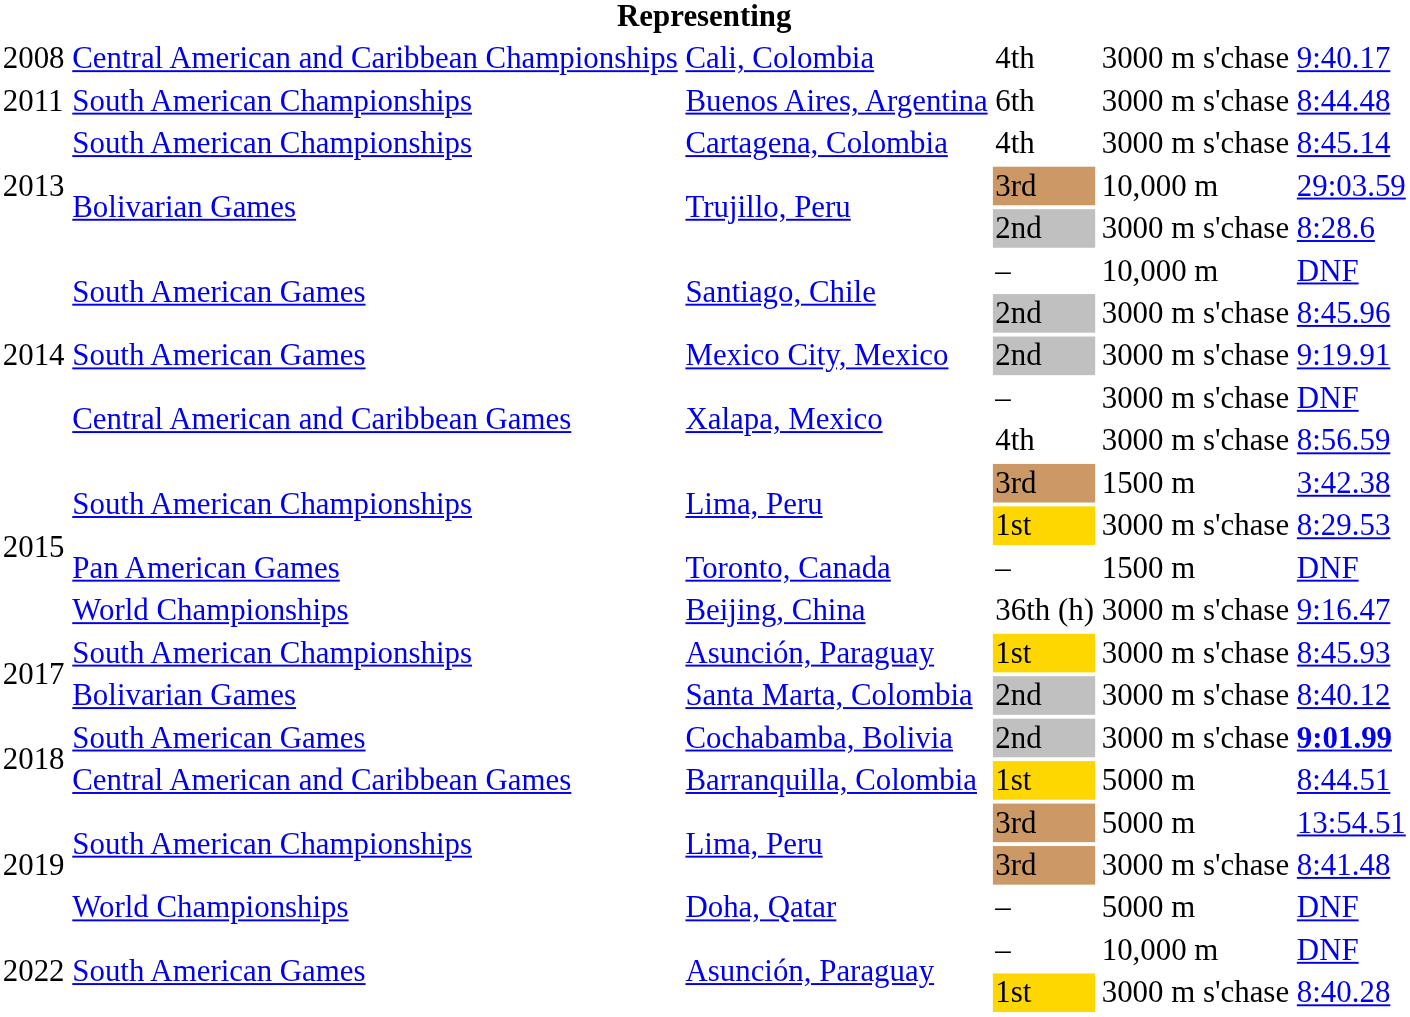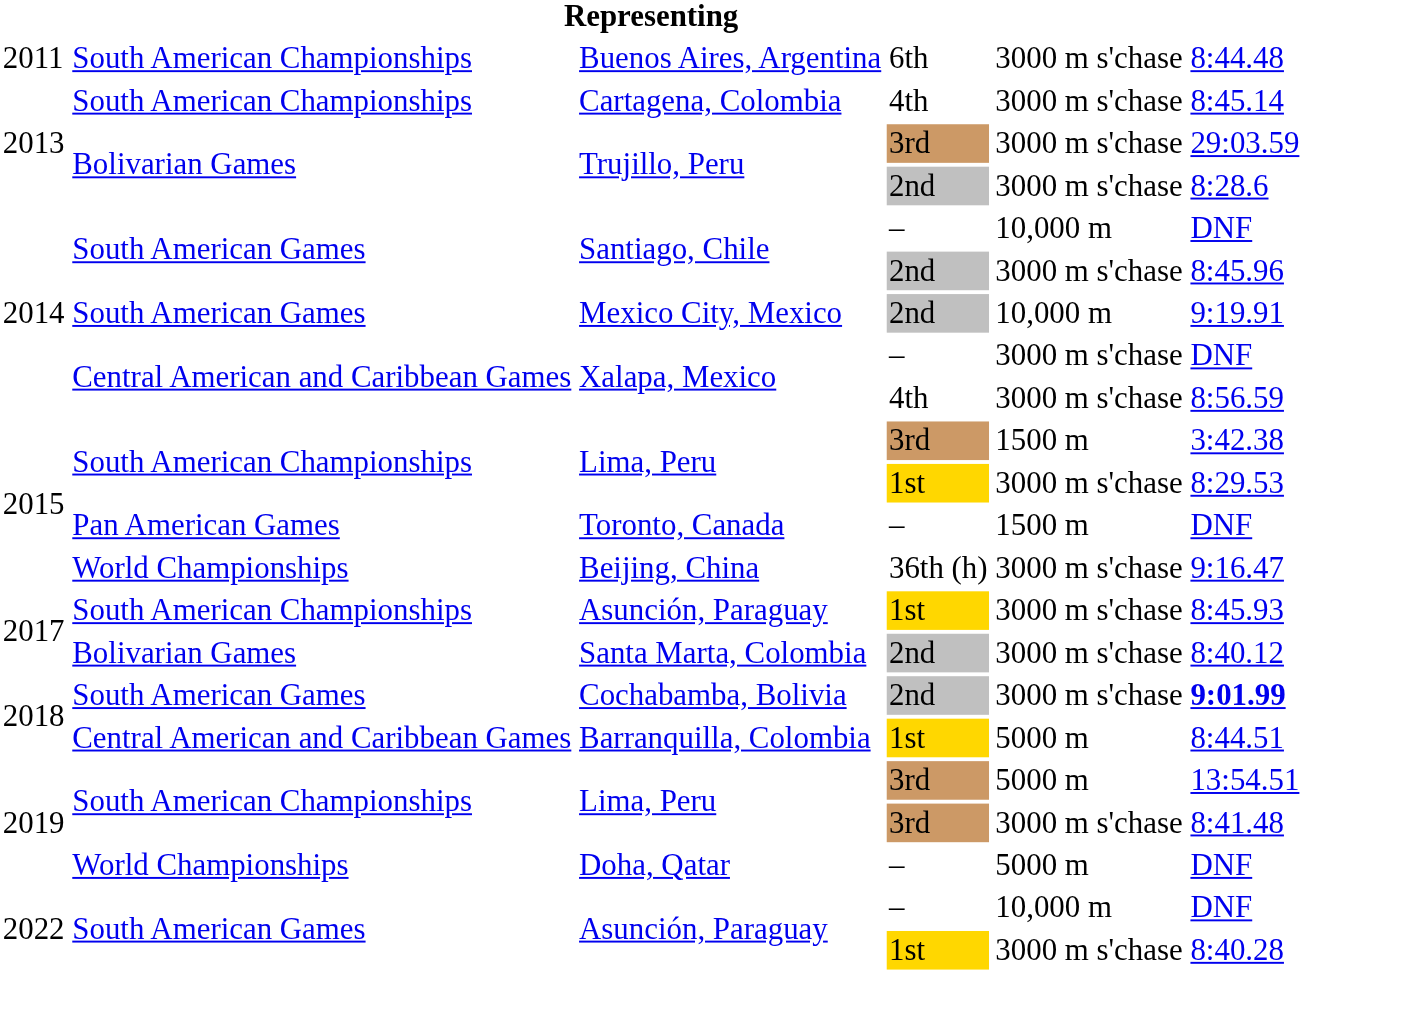 <table>
 <tr>
 <th colspan="6">Representing </th>
-</tr>
-<tr>
-<td>2008</td>
-<td><a href='#'>Central American and Caribbean Championships</a></td>
-<td><a href='#'>Cali, Colombia</a></td>
-<td>4th</td>
-<td>3000 m s'chase</td>
-<td><a href='#'>9:40.17</a></td>
 </tr>
 <tr>
 <td>2011</td>
 <td><a href='#'>South American Championships</a></td>
 <td><a href='#'>Buenos Aires, Argentina</a></td>
 <td>6th</td>
 <td>3000 m s'chase</td>
 <td><a href='#'>8:44.48</a></td>
 </tr>
 <tr>
 <td rowspan=3>2013</td>
 <td><a href='#'>South American Championships</a></td>
 <td><a href='#'>Cartagena, Colombia</a></td>
 <td>4th</td>
 <td>3000 m s'chase</td>
 <td><a href='#'>8:45.14</a></td>
 </tr>
 <tr>
 <td rowspan=2><a href='#'>Bolivarian Games</a></td>
 <td rowspan=2><a href='#'>Trujillo, Peru</a></td>
 <td bgcolor=cc9966>3rd</td>
-<td>10,000 m</td>
+<td>3000 m s'chase</td>
 <td><a href='#'>29:03.59</a></td>
 </tr>
 <tr>
 <td bgcolor=silver>2nd</td>
 <td>3000 m s'chase</td>
 <td><a href='#'>8:28.6</a></td>
 </tr>
 <tr>
 <td rowspan=5>2014</td>
 <td rowspan=2><a href='#'>South American Games</a></td>
 <td rowspan=2><a href='#'>Santiago, Chile</a></td>
 <td>–</td>
 <td>10,000 m</td>
 <td><a href='#'>DNF</a></td>
 </tr>
 <tr>
 <td bgcolor=silver>2nd</td>
 <td>3000 m s'chase</td>
 <td><a href='#'>8:45.96</a></td>
 </tr>
 <tr>
 <td><a href='#'>South American Games</a></td>
 <td><a href='#'>Mexico City, Mexico</a></td>
 <td bgcolor=silver>2nd</td>
-<td>3000 m s'chase</td>
+<td>10,000 m</td>
 <td><a href='#'>9:19.91</a></td>
 </tr>
 <tr>
 <td rowspan=2><a href='#'>Central American and Caribbean Games</a></td>
 <td rowspan=2><a href='#'>Xalapa, Mexico</a></td>
 <td>–</td>
 <td>3000 m s'chase</td>
 <td><a href='#'>DNF</a></td>
 </tr>
 <tr>
 <td>4th</td>
 <td>3000 m s'chase</td>
 <td><a href='#'>8:56.59</a></td>
 </tr>
 <tr>
 <td rowspan=4>2015</td>
 <td rowspan=2><a href='#'>South American Championships</a></td>
 <td rowspan=2><a href='#'>Lima, Peru</a></td>
 <td bgcolor=cc9966>3rd</td>
 <td>1500 m</td>
 <td><a href='#'>3:42.38</a></td>
 </tr>
 <tr>
 <td bgcolor=gold>1st</td>
 <td>3000 m s'chase</td>
 <td><a href='#'>8:29.53</a></td>
 </tr>
 <tr>
 <td><a href='#'>Pan American Games</a></td>
 <td><a href='#'>Toronto, Canada</a></td>
 <td>–</td>
 <td>1500 m</td>
 <td><a href='#'>DNF</a></td>
 </tr>
 <tr>
 <td><a href='#'>World Championships</a></td>
 <td><a href='#'>Beijing, China</a></td>
 <td>36th (h)</td>
 <td>3000 m s'chase</td>
 <td><a href='#'>9:16.47</a></td>
 </tr>
 <tr>
 <td rowspan=2>2017</td>
 <td><a href='#'>South American Championships</a></td>
 <td><a href='#'>Asunción, Paraguay</a></td>
 <td bgcolor=gold>1st</td>
 <td>3000 m s'chase</td>
 <td><a href='#'>8:45.93</a></td>
 </tr>
 <tr>
 <td><a href='#'>Bolivarian Games</a></td>
 <td><a href='#'>Santa Marta, Colombia</a></td>
 <td bgcolor=silver>2nd</td>
 <td>3000 m s'chase</td>
 <td><a href='#'>8:40.12</a></td>
 </tr>
 <tr>
 <td rowspan=2>2018</td>
 <td><a href='#'>South American Games</a></td>
 <td><a href='#'>Cochabamba, Bolivia</a></td>
 <td bgcolor=silver>2nd</td>
 <td>3000 m s'chase</td>
 <td><strong><a href='#'>9:01.99</a></strong></td>
 </tr>
 <tr>
 <td><a href='#'>Central American and Caribbean Games</a></td>
 <td><a href='#'>Barranquilla, Colombia</a></td>
 <td bgcolor=gold>1st</td>
 <td>5000 m</td>
 <td><a href='#'>8:44.51</a></td>
 </tr>
 <tr>
 <td rowspan=3>2019</td>
 <td rowspan=2><a href='#'>South American Championships</a></td>
 <td rowspan=2><a href='#'>Lima, Peru</a></td>
 <td bgcolor=cc9966>3rd</td>
 <td>5000 m</td>
 <td><a href='#'>13:54.51</a></td>
 </tr>
 <tr>
 <td bgcolor=cc9966>3rd</td>
 <td>3000 m s'chase</td>
 <td><a href='#'>8:41.48</a></td>
 </tr>
 <tr>
 <td><a href='#'>World Championships</a></td>
 <td><a href='#'>Doha, Qatar</a></td>
 <td>–</td>
 <td>5000 m</td>
 <td><a href='#'>DNF</a></td>
 </tr>
 <tr>
 <td rowspan=2>2022</td>
 <td rowspan=2><a href='#'>South American Games</a></td>
 <td rowspan=2><a href='#'>Asunción, Paraguay</a></td>
 <td>–</td>
 <td>10,000 m</td>
 <td><a href='#'>DNF</a></td>
 </tr>
 <tr>
 <td bgcolor=gold>1st</td>
 <td>3000 m s'chase</td>
 <td><a href='#'>8:40.28</a></td>
 </tr>
 </table>
